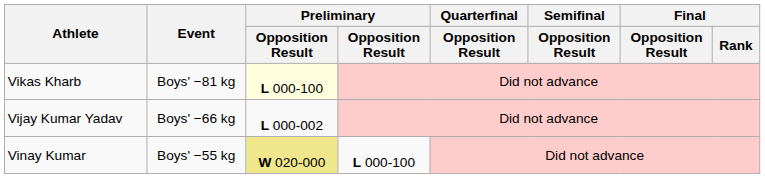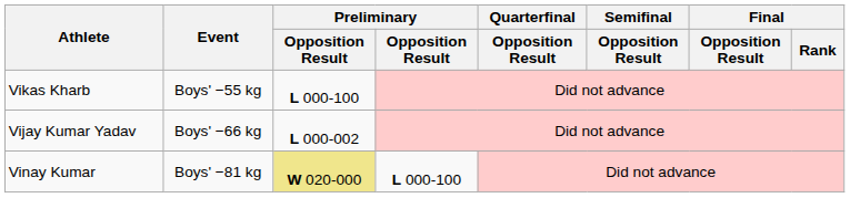 <table class="wikitable" width="90%" style="font-size:90%">
 <tr>
 <th rowspan="2">Athlete</th>
 <th rowspan="2">Event</th>
 <th colspan="2">Preliminary</th>
 <th>Quarterfinal</th>
 <th>Semifinal</th>
 <th colspan=2>Final</th>
 </tr>
 <tr>
 <th>Opposition<br>Result</th>
 <th>Opposition<br>Result</th>
 <th>Opposition<br>Result</th>
 <th>Opposition<br>Result</th>
 <th>Opposition<br>Result</th>
 <th>Rank</th>
 </tr>
 <tr>
 <td>Vikas Kharb</td>
-<td align=center>Boys' −81 kg</td>
-<td align=center style="background: lightyellow;"><br><strong>L</strong> 000-100</td>
+<td align=center>Boys' −55 kg</td>
+<td align=center><br><strong>L</strong> 000-100</td>
 <td align=center colspan=5 bgcolor=#ffcccc>Did not advance</td>
 </tr>
 <tr>
 <td>Vijay Kumar Yadav</td>
 <td align=center>Boys' −66 kg</td>
 <td align=center><br><strong>L</strong> 000-002</td>
 <td align=center colspan=5 bgcolor=#ffcccc>Did not advance</td>
 </tr>
 <tr>
 <td>Vinay Kumar</td>
-<td align=center>Boys' −55 kg</td>
+<td align=center>Boys' −81 kg</td>
 <td align=center style="background: khaki;"><br><strong>W</strong> 020-000</td>
 <td align=center><br><strong>L</strong> 000-100</td>
 <td align=center colspan=4 bgcolor=#ffcccc>Did not advance</td>
 </tr>
 </table>
